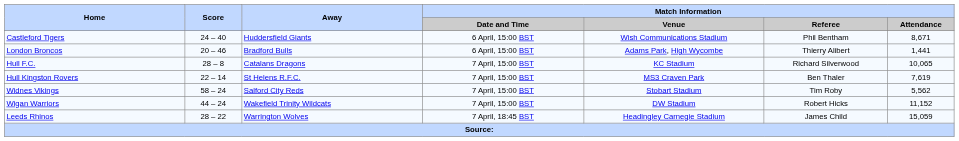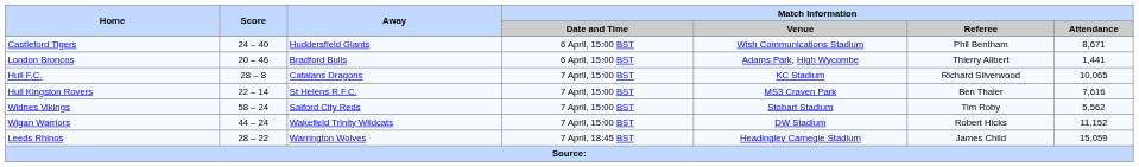 <table border=1 style="border-collapse:collapse; font-size:80%; text-align:center;" cellpadding=3 cellspacing=0 width=100%>
 <tr bgcolor=#C1D8FF>
 <th rowspan=2 width=19%>Home</th>
 <th rowspan=2 width=6%>Score</th>
 <th rowspan=2 width=19%>Away</th>
 <th colspan=6>Match Information</th>
 </tr>
 <tr bgcolor=#CCCCCC>
 <th width=17%>Date and Time</th>
 <th width=19%>Venue</th>
 <th width=13%>Referee</th>
 <th width=7%>Attendance</th>
 </tr>
 <tr bgcolor=#F5FAFF>
 <td align=left> <a href='#'>Castleford Tigers</a></td>
 <td>24 – 40</td>
 <td align=left> <a href='#'>Huddersfield Giants</a></td>
 <td>6 April, 15:00 <a href='#'>BST</a></td>
 <td><a href='#'>Wish Communications Stadium</a></td>
 <td>Phil Bentham</td>
 <td>8,671</td>
 </tr>
 <tr bgcolor=#F5FAFF>
 <td align=left> <a href='#'>London Broncos</a></td>
 <td>20 – 46</td>
 <td align=left> <a href='#'>Bradford Bulls</a></td>
 <td>6 April, 15:00 <a href='#'>BST</a></td>
 <td><a href='#'>Adams Park</a>, <a href='#'>High Wycombe</a></td>
 <td>Thierry Alibert</td>
 <td>1,441</td>
 </tr>
 <tr bgcolor=#F5FAFF>
 <td align=left> <a href='#'>Hull F.C.</a></td>
 <td>28 – 8</td>
 <td align=left> <a href='#'>Catalans Dragons</a></td>
 <td>7 April, 15:00 <a href='#'>BST</a></td>
 <td><a href='#'>KC Stadium</a></td>
 <td>Richard Silverwood</td>
 <td>10,065</td>
 </tr>
 <tr bgcolor=#F5FAFF>
 <td align=left> <a href='#'>Hull Kingston Rovers</a></td>
 <td>22 – 14</td>
 <td align=left> <a href='#'>St Helens R.F.C.</a></td>
 <td>7 April, 15:00 <a href='#'>BST</a></td>
 <td><a href='#'>MS3 Craven Park</a></td>
 <td>Ben Thaler</td>
-<td>7,619</td>
+<td>7,616</td>
 </tr>
 <tr bgcolor=#F5FAFF>
 <td align=left> <a href='#'>Widnes Vikings</a></td>
 <td>58 – 24</td>
 <td align=left> <a href='#'>Salford City Reds</a></td>
 <td>7 April, 15:00 <a href='#'>BST</a></td>
 <td><a href='#'>Stobart Stadium</a></td>
 <td>Tim Roby</td>
 <td>5,562</td>
 </tr>
 <tr bgcolor=#F5FAFF>
 <td align=left> <a href='#'>Wigan Warriors</a></td>
 <td>44 – 24</td>
 <td align=left> <a href='#'>Wakefield Trinity Wildcats</a></td>
 <td>7 April, 15:00 <a href='#'>BST</a></td>
 <td><a href='#'>DW Stadium</a></td>
 <td>Robert Hicks</td>
 <td>11,152</td>
 </tr>
 <tr bgcolor=#F5FAFF>
 <td align=left> <a href='#'>Leeds Rhinos</a></td>
 <td>28 – 22</td>
 <td align=left> <a href='#'>Warrington Wolves</a></td>
 <td>7 April, 18:45 <a href='#'>BST</a></td>
 <td><a href='#'>Headingley Carnegie Stadium</a></td>
 <td>James Child</td>
 <td>15,059</td>
 </tr>
 <tr bgcolor=#C1D8FF>
 <th colspan=12>Source:</th>
 </tr>
 </table>
